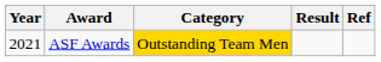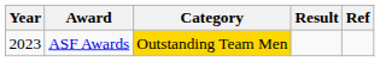 <table class="wikitable" style="text-align:center;">
 <tr>
 <th>Year</th>
 <th>Award</th>
 <th>Category</th>
 <th>Result</th>
 <th>Ref</th>
 </tr>
 <tr>
-<td>2021</td>
+<td>2023</td>
 <td><a href='#'>ASF Awards</a></td>
 <td style="background: gold;">Outstanding Team Men</td>
 <td></td>
 <td></td>
 </tr>
 </table>
